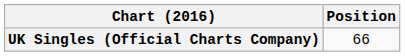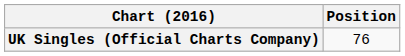 <table class="wikitable plainrowheaders" style="text-align: center;">
 <tr>
 <th scope="col">Chart (2016)</th>
 <th scope="col">Position</th>
 </tr>
 <tr>
 <th scope="row">UK Singles (Official Charts Company)</th>
-<td>66</td>
+<td>76</td>
 </tr>
 </table>
